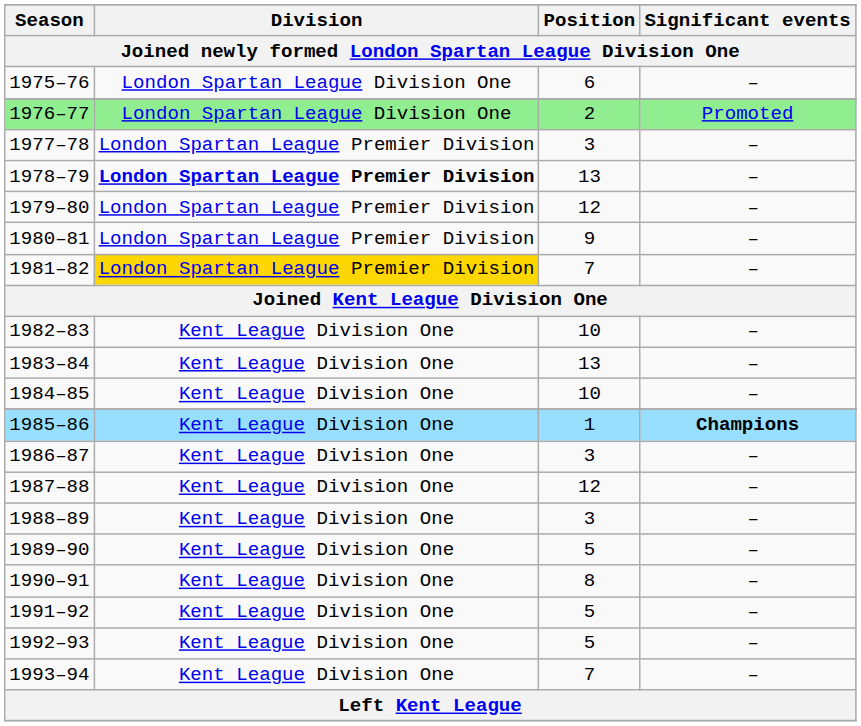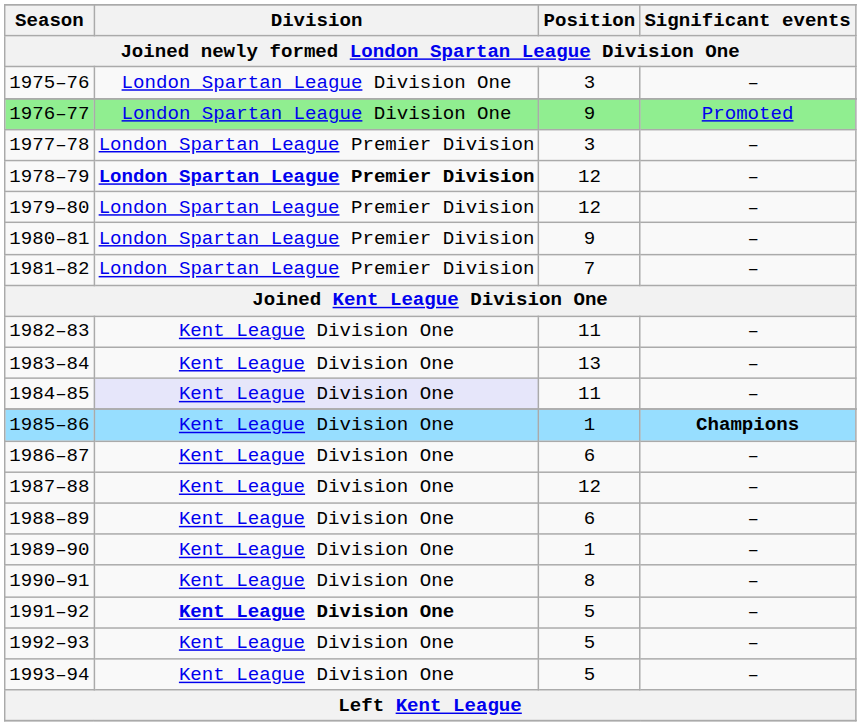 <table class="wikitable" style="text-align: center">
 <tr>
 </tr>
 <tr>
 <th>Season</th>
 <th>Division</th>
 <th>Position</th>
 <th>Significant events</th>
 </tr>
 <tr>
 <th colspan=4>Joined newly formed <a href='#'>London Spartan League</a> Division One</th>
 </tr>
 <tr>
 <td>1975–76</td>
 <td><a href='#'>London Spartan League</a> Division One</td>
-<td>6</td>
+<td>3</td>
 <td> –</td>
 </tr>
 <tr>
 </tr>
 <tr style="background: #90EE90;">
 <td>1976–77</td>
 <td><a href='#'>London Spartan League</a> Division One</td>
-<td>2</td>
+<td>9</td>
 <td><a href='#'>Promoted</a></td>
 </tr>
 <tr>
 <td>1977–78</td>
 <td><a href='#'>London Spartan League</a> Premier Division</td>
 <td>3</td>
 <td> –</td>
 </tr>
 <tr>
 <td>1978–79</td>
 <td><strong><a href='#'>London Spartan League</a> Premier Division</strong></td>
-<td>13</td>
+<td>12</td>
 <td> –</td>
 </tr>
 <tr>
 <td>1979–80</td>
 <td><a href='#'>London Spartan League</a> Premier Division</td>
 <td>12</td>
 <td> –</td>
 </tr>
 <tr>
 <td>1980–81</td>
 <td><a href='#'>London Spartan League</a> Premier Division</td>
 <td>9</td>
 <td> –</td>
 </tr>
 <tr>
 <td>1981–82</td>
-<td style="background: gold;"><a href='#'>London Spartan League</a> Premier Division</td>
+<td><a href='#'>London Spartan League</a> Premier Division</td>
 <td>7</td>
 <td> –</td>
 </tr>
 <tr>
 <th colspan=4>Joined <a href='#'>Kent League</a> Division One</th>
 </tr>
 <tr>
 <td>1982–83</td>
 <td><a href='#'>Kent League</a> Division One</td>
-<td>10</td>
+<td>11</td>
 <td> –</td>
 </tr>
 <tr>
 <td>1983–84</td>
 <td><a href='#'>Kent League</a> Division One</td>
 <td>13</td>
 <td> –</td>
 </tr>
 <tr>
 <td>1984–85</td>
-<td><a href='#'>Kent League</a> Division One</td>
-<td>10</td>
+<td style="background: lavender;"><a href='#'>Kent League</a> Division One</td>
+<td>11</td>
 <td> –</td>
 </tr>
 <tr>
 </tr>
 <tr style="background: #97DEFF;">
 <td>1985–86</td>
 <td><a href='#'>Kent League</a> Division One</td>
 <td>1</td>
 <td><strong>Champions</strong></td>
 </tr>
 <tr>
 <td>1986–87</td>
 <td><a href='#'>Kent League</a> Division One</td>
-<td>3</td>
+<td>6</td>
 <td> –</td>
 </tr>
 <tr>
 <td>1987–88</td>
 <td><a href='#'>Kent League</a> Division One</td>
 <td>12</td>
 <td> –</td>
 </tr>
 <tr>
 <td>1988–89</td>
 <td><a href='#'>Kent League</a> Division One</td>
-<td>3</td>
+<td>6</td>
 <td> –</td>
 </tr>
 <tr>
 <td>1989–90</td>
 <td><a href='#'>Kent League</a> Division One</td>
-<td>5</td>
+<td>1</td>
 <td> –</td>
 </tr>
 <tr>
 <td>1990–91</td>
 <td><a href='#'>Kent League</a> Division One</td>
 <td>8</td>
 <td> –</td>
 </tr>
 <tr>
 <td>1991–92</td>
-<td><a href='#'>Kent League</a> Division One</td>
+<td><strong><a href='#'>Kent League</a> Division One</strong></td>
 <td>5</td>
 <td> –</td>
 </tr>
 <tr>
 <td>1992–93</td>
 <td><a href='#'>Kent League</a> Division One</td>
 <td>5</td>
 <td> –</td>
 </tr>
 <tr>
 <td>1993–94</td>
 <td><a href='#'>Kent League</a> Division One</td>
-<td>7</td>
+<td>5</td>
 <td> –</td>
 </tr>
 <tr>
 <th colspan=4>Left <a href='#'>Kent League</a></th>
 </tr>
 <tr>
 </tr>
 </table>
